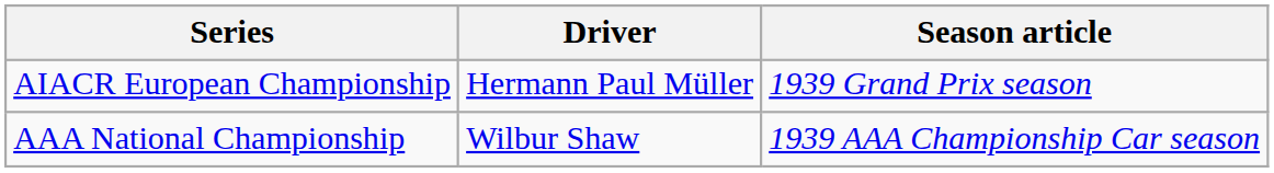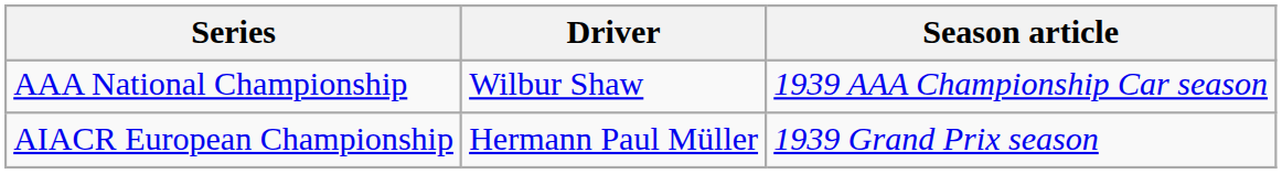 <table class="wikitable" style="font-size: 87%;">
 <tr>
 <th>Series</th>
 <th>Driver</th>
 <th>Season article</th>
 </tr>
 <tr>
+<td><a href='#'>AAA National Championship</a></td>
+<td> <a href='#'>Wilbur Shaw</a></td>
+<td><em><a href='#'>1939 AAA Championship Car season</a></em></td>
+</tr>
+<tr>
 <td><a href='#'>AIACR European Championship</a></td>
 <td> <a href='#'>Hermann Paul Müller</a></td>
 <td><em><a href='#'>1939 Grand Prix season</a></em></td>
 </tr>
-<tr>
-<td><a href='#'>AAA National Championship</a></td>
-<td> <a href='#'>Wilbur Shaw</a></td>
-<td><em><a href='#'>1939 AAA Championship Car season</a></em></td>
-</tr>
 </table>
